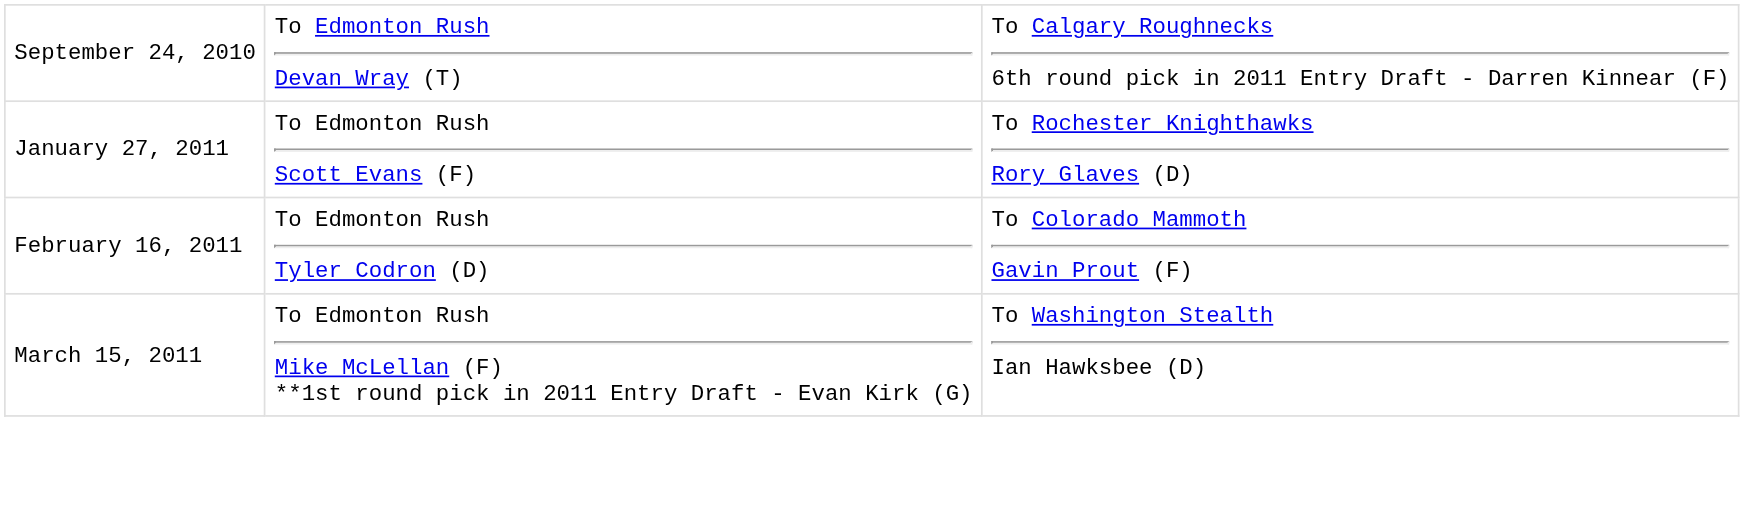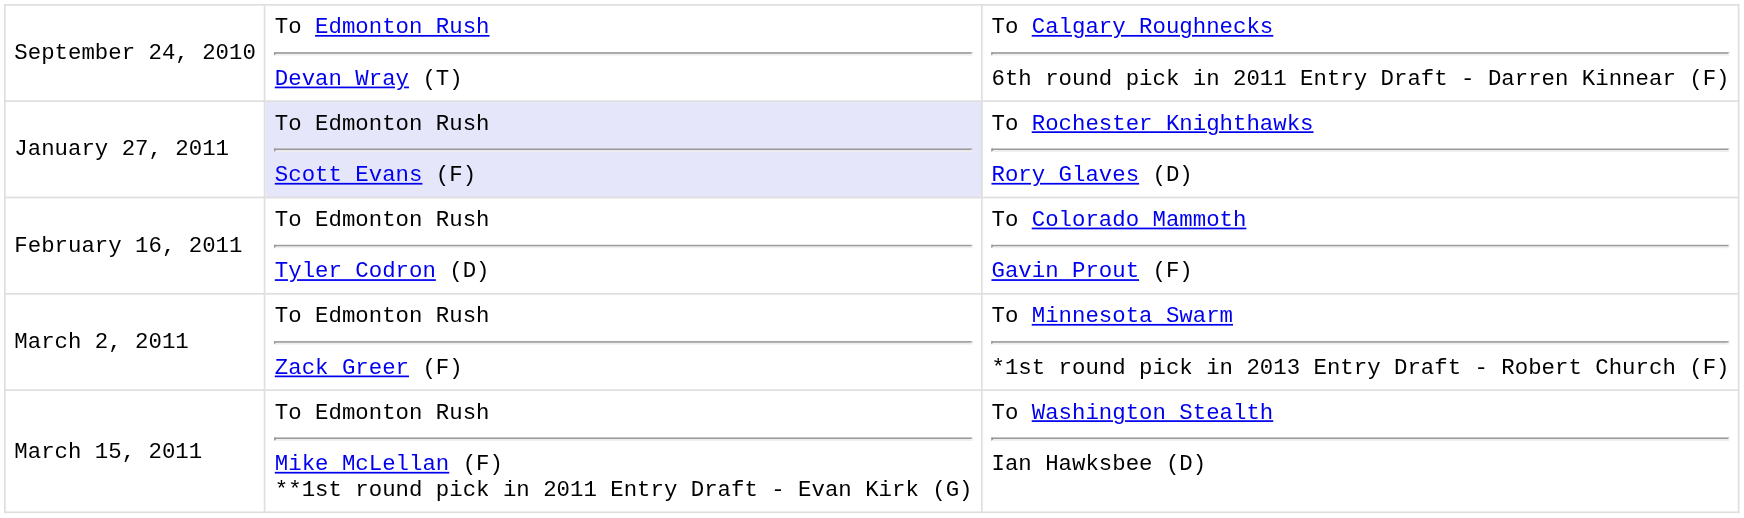 <table border=1 style="border-collapse:collapse" bordercolor="#DFDFDF"  cellpadding="5">
 <tr>
 <td>September 24, 2010</td>
 <td valign="top">To <a href='#'>Edmonton Rush</a> <hr> <a href='#'>Devan Wray</a> (T)</td>
 <td valign="top">To <a href='#'>Calgary Roughnecks</a> <hr> 6th round pick in 2011 Entry Draft - Darren Kinnear (F)</td>
 </tr>
 <tr>
 <td>January 27, 2011</td>
-<td valign="top">To Edmonton Rush <hr> <a href='#'>Scott Evans</a> (F)</td>
+<td valign="top" style="background: lavender;">To Edmonton Rush <hr> <a href='#'>Scott Evans</a> (F)</td>
 <td valign="top">To <a href='#'>Rochester Knighthawks</a> <hr> <a href='#'>Rory Glaves</a> (D)</td>
 </tr>
 <tr>
 <td>February 16, 2011</td>
 <td valign="top">To Edmonton Rush <hr> <a href='#'>Tyler Codron</a> (D)</td>
 <td valign="top">To <a href='#'>Colorado Mammoth</a> <hr> <a href='#'>Gavin Prout</a> (F)</td>
 </tr>
 <tr>
+<td>March 2, 2011</td>
+<td valign="top">To Edmonton Rush <hr> <a href='#'>Zack Greer</a> (F)</td>
+<td valign="top">To <a href='#'>Minnesota Swarm</a> <hr> *1st round pick in 2013 Entry Draft - Robert Church (F)</td>
+</tr>
+<tr>
 <td>March 15, 2011</td>
 <td valign="top">To Edmonton Rush <hr> <a href='#'>Mike McLellan</a> (F) <br> **1st round pick in 2011 Entry Draft - Evan Kirk (G)</td>
 <td valign="top">To <a href='#'>Washington Stealth</a> <hr> Ian Hawksbee (D)</td>
 </tr>
 </table>
